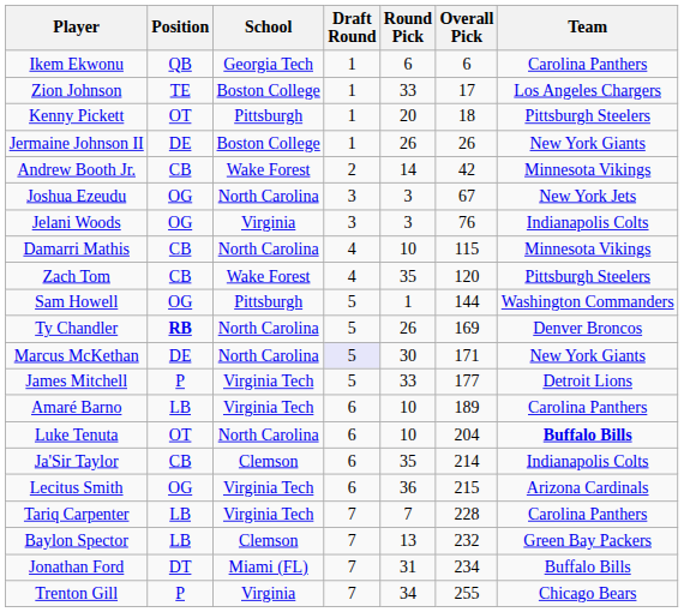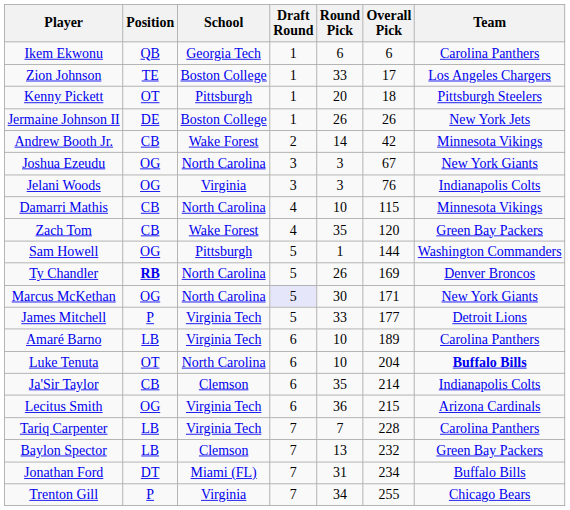 <table class="wikitable sortable" border="1" style="text-align: center;">
 <tr>
 <th>Player</th>
 <th>Position</th>
 <th>School</th>
 <th>Draft<br>Round</th>
 <th>Round<br>Pick</th>
 <th>Overall<br>Pick</th>
 <th>Team</th>
 </tr>
 <tr>
 <td><a href='#'>Ikem Ekwonu</a></td>
 <td><a href='#'>QB</a></td>
 <td><a href='#'>Georgia Tech</a></td>
 <td>1</td>
 <td>6</td>
 <td>6</td>
 <td><a href='#'>Carolina Panthers</a></td>
 </tr>
 <tr>
 <td><a href='#'>Zion Johnson</a></td>
 <td><a href='#'>TE</a></td>
 <td><a href='#'>Boston College</a></td>
 <td>1</td>
 <td>33</td>
 <td>17</td>
 <td><a href='#'>Los Angeles Chargers</a></td>
 </tr>
 <tr>
 <td><a href='#'>Kenny Pickett</a></td>
 <td><a href='#'>OT</a></td>
 <td><a href='#'>Pittsburgh</a></td>
 <td>1</td>
 <td>20</td>
 <td>18</td>
 <td><a href='#'>Pittsburgh Steelers</a></td>
 </tr>
 <tr>
 <td><a href='#'>Jermaine Johnson II</a></td>
 <td><a href='#'>DE</a></td>
 <td><a href='#'>Boston College</a></td>
 <td>1</td>
 <td>26</td>
 <td>26</td>
-<td><a href='#'>New York Giants</a></td>
+<td><a href='#'>New York Jets</a></td>
 </tr>
 <tr>
 <td><a href='#'>Andrew Booth Jr.</a></td>
 <td><a href='#'>CB</a></td>
 <td><a href='#'>Wake Forest</a></td>
 <td>2</td>
 <td>14</td>
 <td>42</td>
 <td><a href='#'>Minnesota Vikings</a></td>
 </tr>
 <tr>
 <td><a href='#'>Joshua Ezeudu</a></td>
 <td><a href='#'>OG</a></td>
 <td><a href='#'>North Carolina</a></td>
 <td>3</td>
 <td>3</td>
 <td>67</td>
-<td><a href='#'>New York Jets</a></td>
+<td><a href='#'>New York Giants</a></td>
 </tr>
 <tr>
 <td><a href='#'>Jelani Woods</a></td>
 <td><a href='#'>OG</a></td>
 <td><a href='#'>Virginia</a></td>
 <td>3</td>
 <td>3</td>
 <td>76</td>
 <td><a href='#'>Indianapolis Colts</a></td>
 </tr>
 <tr>
 <td><a href='#'>Damarri Mathis</a></td>
 <td><a href='#'>CB</a></td>
 <td><a href='#'>North Carolina</a></td>
 <td>4</td>
 <td>10</td>
 <td>115</td>
 <td><a href='#'>Minnesota Vikings</a></td>
 </tr>
 <tr>
 <td><a href='#'>Zach Tom</a></td>
 <td><a href='#'>CB</a></td>
 <td><a href='#'>Wake Forest</a></td>
 <td>4</td>
 <td>35</td>
 <td>120</td>
-<td><a href='#'>Pittsburgh Steelers</a></td>
+<td><a href='#'>Green Bay Packers</a></td>
 </tr>
 <tr>
 <td><a href='#'>Sam Howell</a></td>
 <td><a href='#'>OG</a></td>
 <td><a href='#'>Pittsburgh</a></td>
 <td>5</td>
 <td>1</td>
 <td>144</td>
 <td><a href='#'>Washington Commanders</a></td>
 </tr>
 <tr>
 <td><a href='#'>Ty Chandler</a></td>
 <td><strong><a href='#'>RB</a></strong></td>
 <td><a href='#'>North Carolina</a></td>
 <td>5</td>
 <td>26</td>
 <td>169</td>
 <td><a href='#'>Denver Broncos</a></td>
 </tr>
 <tr>
 <td><a href='#'>Marcus McKethan</a></td>
-<td><a href='#'>DE</a></td>
+<td><a href='#'>OG</a></td>
 <td><a href='#'>North Carolina</a></td>
 <td style="background: lavender;">5</td>
 <td>30</td>
 <td>171</td>
 <td><a href='#'>New York Giants</a></td>
 </tr>
 <tr>
 <td><a href='#'>James Mitchell</a></td>
 <td><a href='#'>P</a></td>
 <td><a href='#'>Virginia Tech</a></td>
 <td>5</td>
 <td>33</td>
 <td>177</td>
 <td><a href='#'>Detroit Lions</a></td>
 </tr>
 <tr>
 <td><a href='#'>Amaré Barno</a></td>
 <td><a href='#'>LB</a></td>
 <td><a href='#'>Virginia Tech</a></td>
 <td>6</td>
 <td>10</td>
 <td>189</td>
 <td><a href='#'>Carolina Panthers</a></td>
 </tr>
 <tr>
 <td><a href='#'>Luke Tenuta</a></td>
 <td><a href='#'>OT</a></td>
 <td><a href='#'>North Carolina</a></td>
 <td>6</td>
 <td>10</td>
 <td>204</td>
 <td><strong><a href='#'>Buffalo Bills</a></strong></td>
 </tr>
 <tr>
 <td><a href='#'>Ja'Sir Taylor</a></td>
 <td><a href='#'>CB</a></td>
 <td><a href='#'>Clemson</a></td>
 <td>6</td>
 <td>35</td>
 <td>214</td>
 <td><a href='#'>Indianapolis Colts</a></td>
 </tr>
 <tr>
 <td><a href='#'>Lecitus Smith</a></td>
 <td><a href='#'>OG</a></td>
 <td><a href='#'>Virginia Tech</a></td>
 <td>6</td>
 <td>36</td>
 <td>215</td>
 <td><a href='#'>Arizona Cardinals</a></td>
 </tr>
 <tr>
 <td><a href='#'>Tariq Carpenter</a></td>
 <td><a href='#'>LB</a></td>
 <td><a href='#'>Virginia Tech</a></td>
 <td>7</td>
 <td>7</td>
 <td>228</td>
 <td><a href='#'>Carolina Panthers</a></td>
 </tr>
 <tr>
 <td><a href='#'>Baylon Spector</a></td>
 <td><a href='#'>LB</a></td>
 <td><a href='#'>Clemson</a></td>
 <td>7</td>
 <td>13</td>
 <td>232</td>
 <td><a href='#'>Green Bay Packers</a></td>
 </tr>
 <tr>
 <td><a href='#'>Jonathan Ford</a></td>
 <td><a href='#'>DT</a></td>
 <td><a href='#'>Miami (FL)</a></td>
 <td>7</td>
 <td>31</td>
 <td>234</td>
 <td><a href='#'>Buffalo Bills</a></td>
 </tr>
 <tr>
 <td><a href='#'>Trenton Gill</a></td>
 <td><a href='#'>P</a></td>
 <td><a href='#'>Virginia</a></td>
 <td>7</td>
 <td>34</td>
 <td>255</td>
 <td><a href='#'>Chicago Bears</a></td>
 </tr>
 </table>
